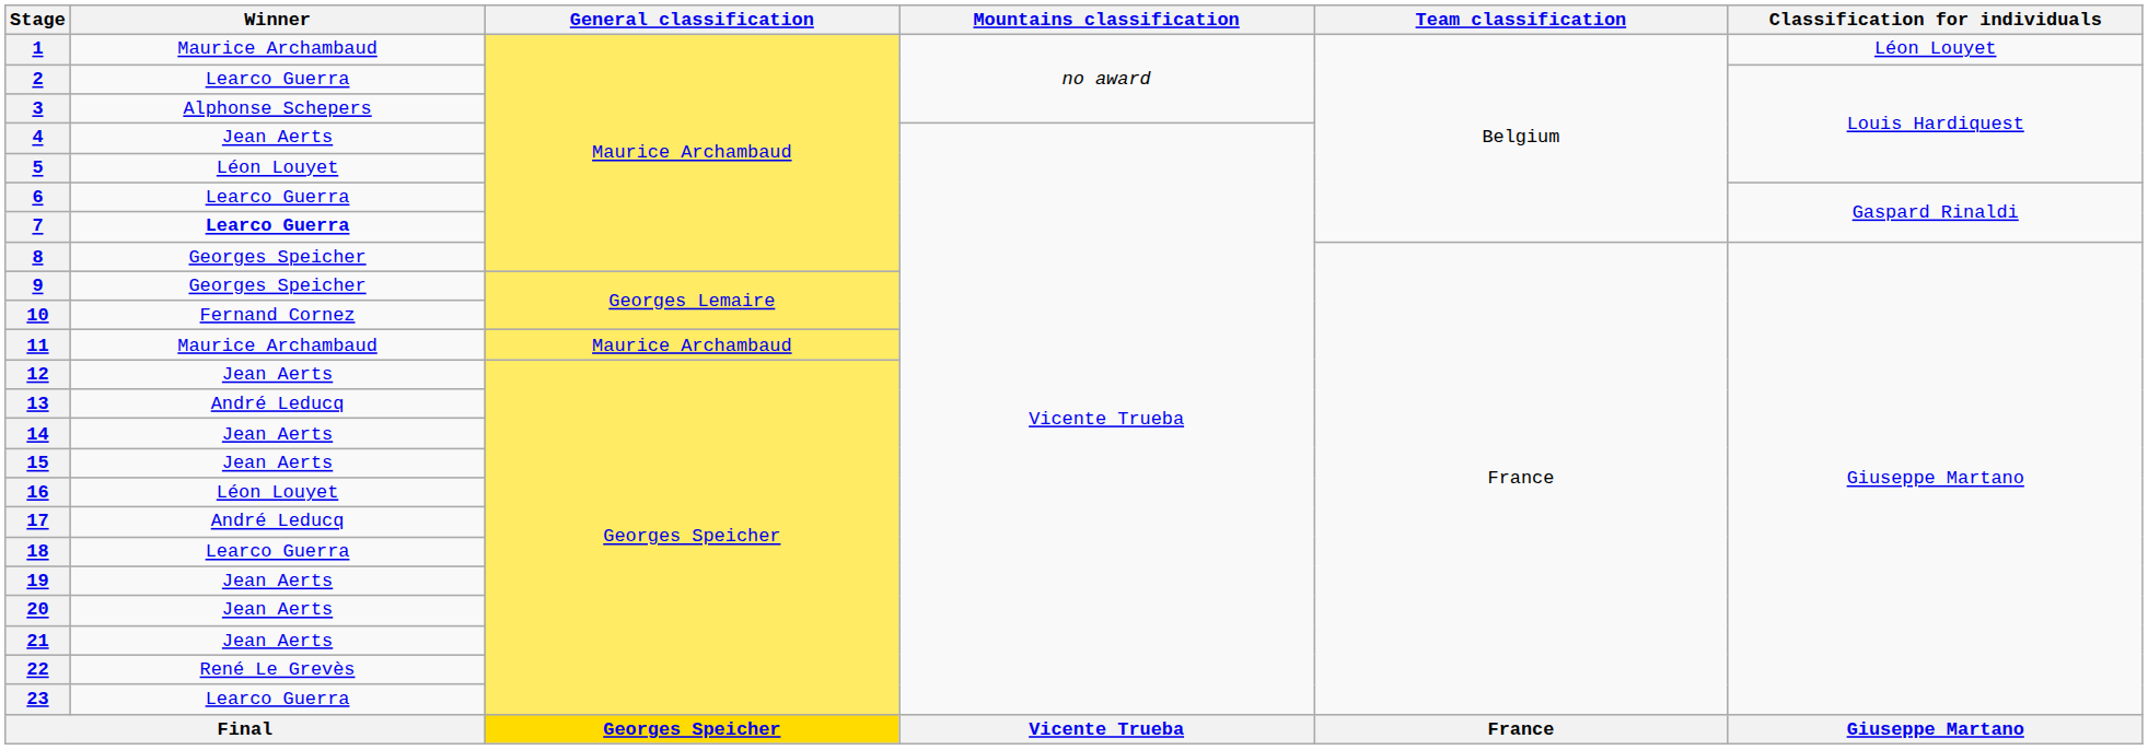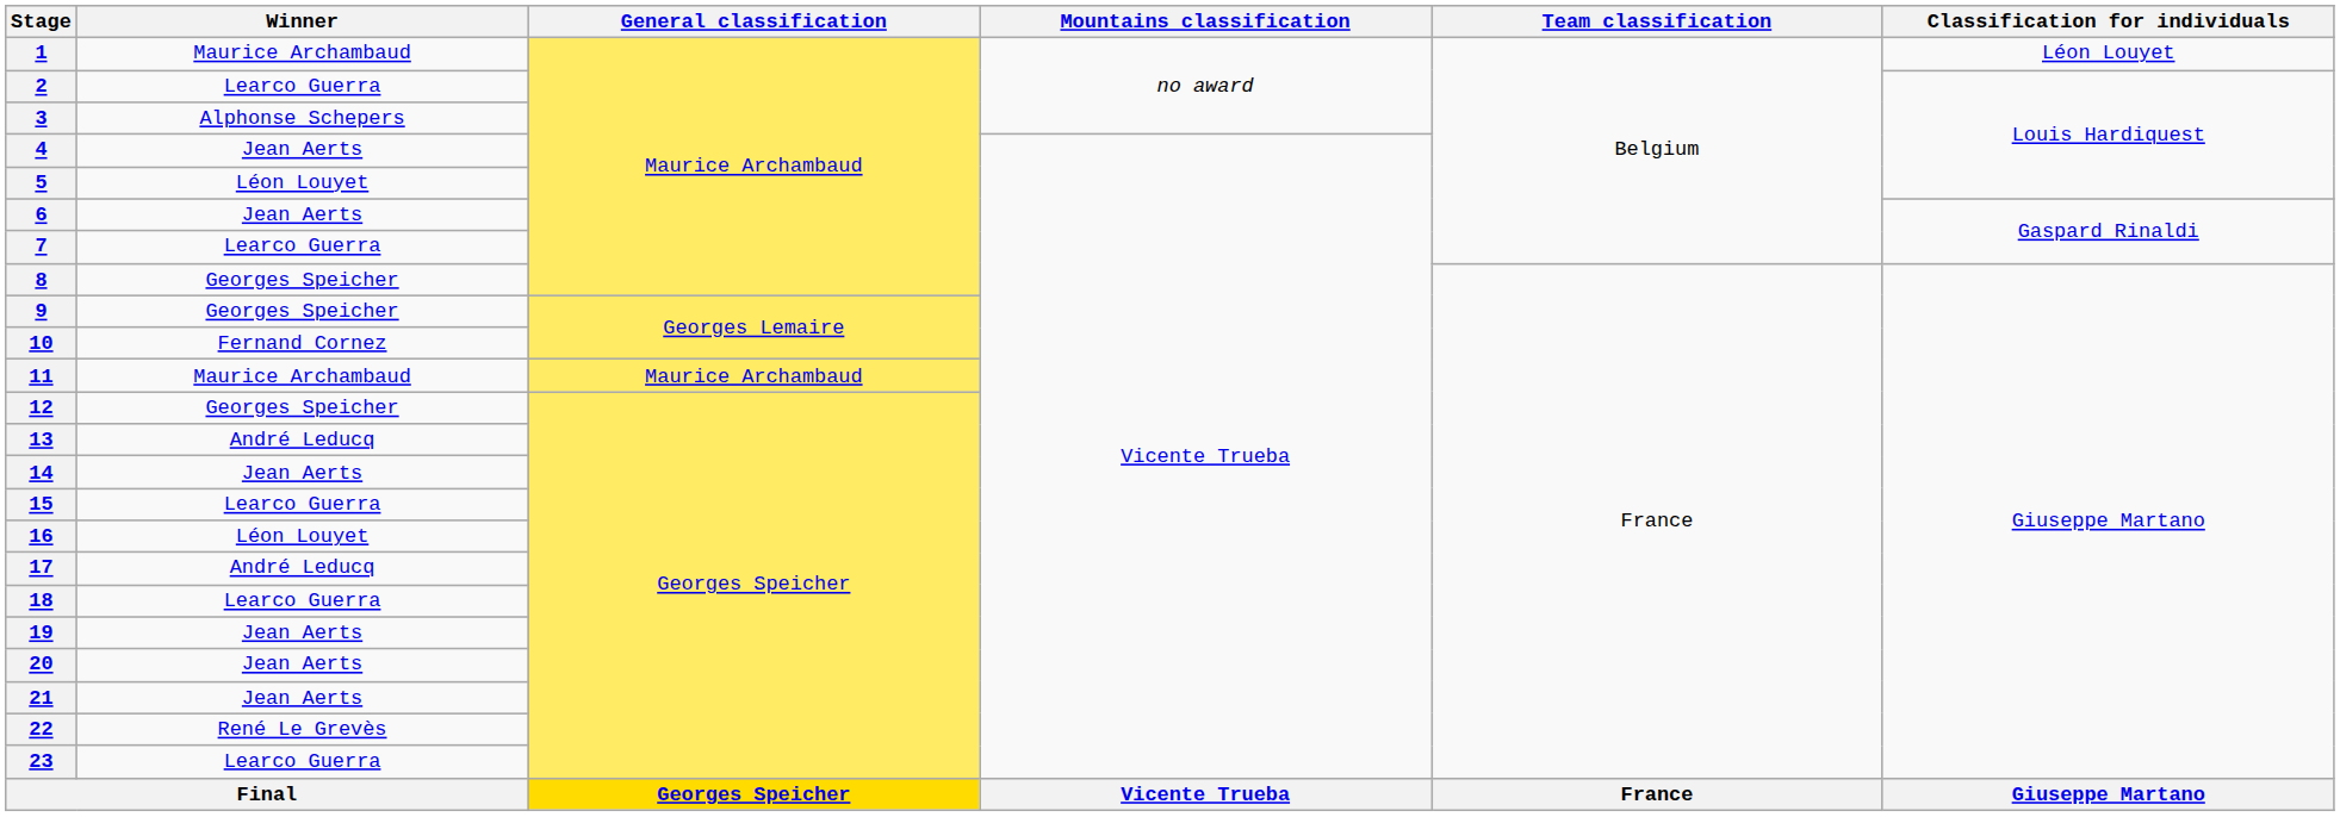 <table class="wikitable" style="text-align:center; font-size:smaller; clear:both;">
 <tr>
 <th scope="col" style="width:1%;">Stage</th>
 <th scope="col" style="width:19%;">Winner</th>
 <th scope="col" style="width:19%;"><a href='#'>General classification</a><br></th>
 <th scope="col" style="width:19%;"><a href='#'>Mountains classification</a></th>
 <th scope="col" style="width:19%;"><a href='#'>Team classification</a></th>
 <th scope="col" style="width:19%;">Classification for individuals</th>
 </tr>
 <tr>
 <th scope="row"><a href='#'>1</a></th>
 <td><a href='#'>Maurice Archambaud</a></td>
 <td style="background:#FFEB64;" rowspan="8"><a href='#'>Maurice Archambaud</a></td>
 <td rowspan="3"><em>no award</em></td>
 <td rowspan="7">Belgium</td>
 <td><a href='#'>Léon Louyet</a></td>
 </tr>
 <tr>
 <th scope="row"><a href='#'>2</a></th>
 <td><a href='#'>Learco Guerra</a></td>
 <td rowspan="4"><a href='#'>Louis Hardiquest</a></td>
 </tr>
 <tr>
 <th scope="row"><a href='#'>3</a></th>
 <td><a href='#'>Alphonse Schepers</a></td>
 </tr>
 <tr>
 <th scope="row"><a href='#'>4</a></th>
 <td><a href='#'>Jean Aerts</a></td>
 <td rowspan="20"><a href='#'>Vicente Trueba</a></td>
 </tr>
 <tr>
 <th scope="row"><a href='#'>5</a></th>
 <td><a href='#'>Léon Louyet</a></td>
 </tr>
 <tr>
 <th scope="row"><a href='#'>6</a></th>
-<td><a href='#'>Learco Guerra</a></td>
+<td><a href='#'>Jean Aerts</a></td>
 <td rowspan="2"><a href='#'>Gaspard Rinaldi </a></td>
 </tr>
 <tr>
 <th scope="row"><a href='#'>7</a></th>
-<td><strong><a href='#'>Learco Guerra</a></strong></td>
+<td><a href='#'>Learco Guerra</a></td>
 </tr>
 <tr>
 <th scope="row"><a href='#'>8</a></th>
 <td><a href='#'>Georges Speicher</a></td>
 <td rowspan="16">France</td>
 <td rowspan="16"><a href='#'>Giuseppe Martano</a></td>
 </tr>
 <tr>
 <th scope="row"><a href='#'>9</a></th>
 <td><a href='#'>Georges Speicher</a></td>
 <td style="background:#FFEB64;" rowspan="2"><a href='#'>Georges Lemaire</a></td>
 </tr>
 <tr>
 <th scope="row"><a href='#'>10</a></th>
 <td><a href='#'>Fernand Cornez</a></td>
 </tr>
 <tr>
 <th scope="row"><a href='#'>11</a></th>
 <td><a href='#'>Maurice Archambaud</a></td>
 <td style="background:#FFEB64;"><a href='#'>Maurice Archambaud</a></td>
 </tr>
 <tr>
 <th scope="row"><a href='#'>12</a></th>
-<td><a href='#'>Jean Aerts</a></td>
+<td><a href='#'>Georges Speicher</a></td>
 <td style="background:#FFEB64;" rowspan="12"><a href='#'>Georges Speicher</a></td>
 </tr>
 <tr>
 <th scope="row"><a href='#'>13</a></th>
 <td><a href='#'>André Leducq</a></td>
 </tr>
 <tr>
 <th scope="row"><a href='#'>14</a></th>
 <td><a href='#'>Jean Aerts</a></td>
 </tr>
 <tr>
 <th scope="row"><a href='#'>15</a></th>
-<td><a href='#'>Jean Aerts</a></td>
+<td><a href='#'>Learco Guerra</a></td>
 </tr>
 <tr>
 <th scope="row"><a href='#'>16</a></th>
 <td><a href='#'>Léon Louyet</a></td>
 </tr>
 <tr>
 <th scope="row"><a href='#'>17</a></th>
 <td><a href='#'>André Leducq</a></td>
 </tr>
 <tr>
 <th scope="row"><a href='#'>18</a></th>
 <td><a href='#'>Learco Guerra</a></td>
 </tr>
 <tr>
 <th scope="row"><a href='#'>19</a></th>
 <td><a href='#'>Jean Aerts</a></td>
 </tr>
 <tr>
 <th scope="row"><a href='#'>20</a></th>
 <td><a href='#'>Jean Aerts</a></td>
 </tr>
 <tr>
 <th scope="row"><a href='#'>21</a></th>
 <td><a href='#'>Jean Aerts</a></td>
 </tr>
 <tr>
 <th scope="row"><a href='#'>22</a></th>
 <td><a href='#'>René Le Grevès</a></td>
 </tr>
 <tr>
 <th scope="row"><a href='#'>23</a></th>
 <td><a href='#'>Learco Guerra</a></td>
 </tr>
 <tr>
 <th colspan="2">Final</th>
 <th style="background:#FFDB00;"><a href='#'>Georges Speicher</a></th>
 <th><a href='#'>Vicente Trueba</a></th>
 <th>France</th>
 <th><a href='#'>Giuseppe Martano</a></th>
 </tr>
 </table>
